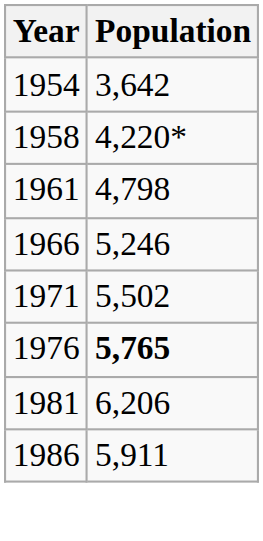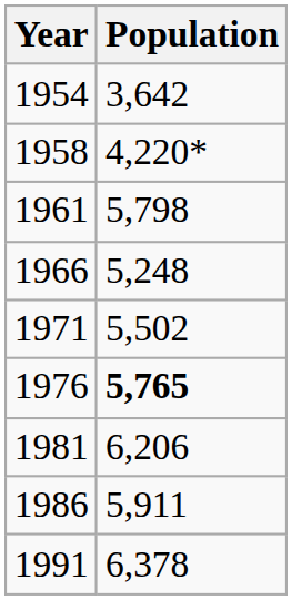 <table class="wikitable">
 <tr>
 <th>Year</th>
 <th>Population</th>
 </tr>
 <tr>
 <td>1954</td>
 <td>3,642</td>
 </tr>
 <tr>
 <td>1958</td>
 <td>4,220*</td>
 </tr>
 <tr>
 <td>1961</td>
-<td>4,798</td>
+<td>5,798</td>
 </tr>
 <tr>
 <td>1966</td>
-<td>5,246</td>
+<td>5,248</td>
 </tr>
 <tr>
 <td>1971</td>
 <td>5,502</td>
 </tr>
 <tr>
 <td>1976</td>
 <td><strong>5,765</strong></td>
 </tr>
 <tr>
 <td>1981</td>
 <td>6,206</td>
 </tr>
 <tr>
 <td>1986</td>
 <td>5,911</td>
 </tr>
+<tr>
+<td>1991</td>
+<td>6,378</td>
+</tr>
 </table>
